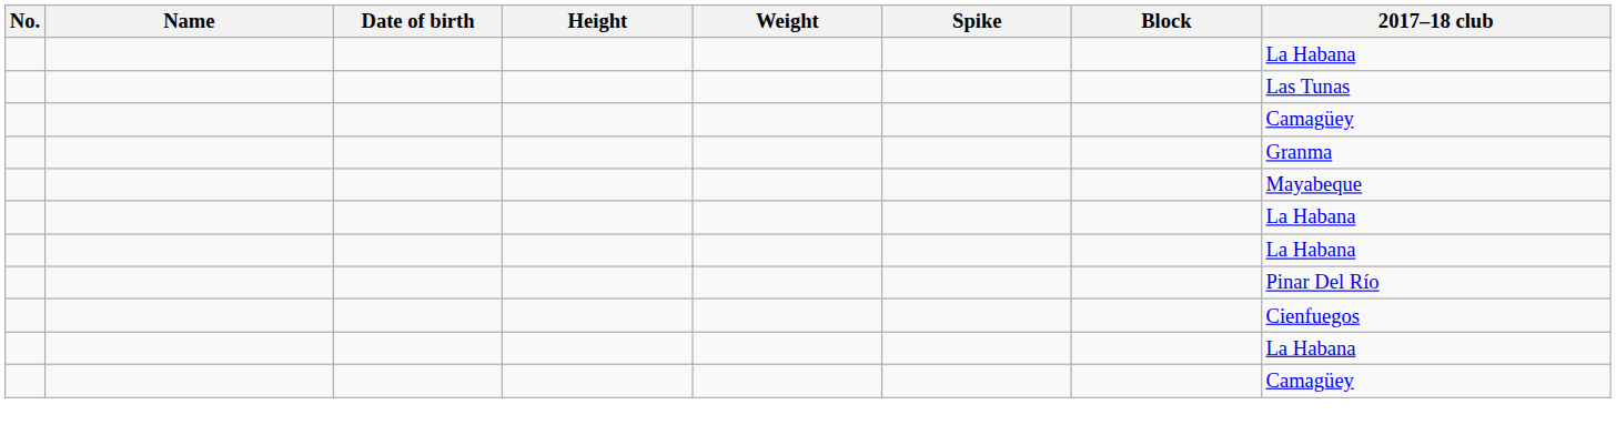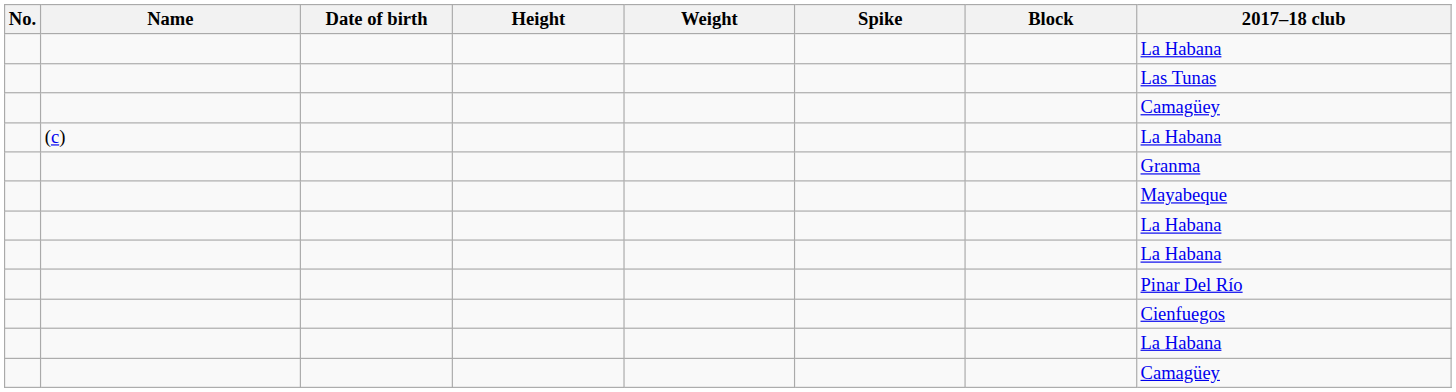 <table class="wikitable sortable" style="font-size:100%; text-align:center;">
 <tr>
 <th>No.</th>
 <th style="width:14em">Name</th>
 <th style="width:8em">Date of birth</th>
 <th style="width:9em">Height</th>
 <th style="width:9em">Weight</th>
 <th style="width:9em">Spike</th>
 <th style="width:9em">Block</th>
 <th style="width:17em">2017–18 club</th>
 </tr>
 <tr>
 <td></td>
 <td align=left></td>
 <td align=right></td>
 <td></td>
 <td></td>
 <td></td>
 <td></td>
 <td align=left> <a href='#'>La Habana</a></td>
 </tr>
 <tr>
 <td></td>
 <td align=left></td>
 <td align=right></td>
 <td></td>
 <td></td>
 <td></td>
 <td></td>
 <td align=left> <a href='#'>Las Tunas</a></td>
 </tr>
 <tr>
 <td></td>
 <td align=left></td>
 <td align=right></td>
 <td></td>
 <td></td>
 <td></td>
 <td></td>
 <td align=left> <a href='#'>Camagüey</a></td>
+</tr>
+<tr>
+<td></td>
+<td align=left> (<a href='#'>c</a>)</td>
+<td align=right></td>
+<td></td>
+<td></td>
+<td></td>
+<td></td>
+<td align=left> <a href='#'>La Habana</a></td>
 </tr>
 <tr>
 <td></td>
 <td align=left></td>
 <td align=right></td>
 <td></td>
 <td></td>
 <td></td>
 <td></td>
 <td align=left> <a href='#'>Granma</a></td>
 </tr>
 <tr>
 <td></td>
 <td align=left></td>
 <td align=right></td>
 <td></td>
 <td></td>
 <td></td>
 <td></td>
 <td align=left> <a href='#'>Mayabeque</a></td>
 </tr>
 <tr>
 <td></td>
 <td align=left></td>
 <td align=right></td>
 <td></td>
 <td></td>
 <td></td>
 <td></td>
 <td align=left> <a href='#'>La Habana</a></td>
 </tr>
 <tr>
 <td></td>
 <td align=left></td>
 <td align=right></td>
 <td></td>
 <td></td>
 <td></td>
 <td></td>
 <td align=left> <a href='#'>La Habana</a></td>
 </tr>
 <tr>
 <td></td>
 <td align=left></td>
 <td align=right></td>
 <td></td>
 <td></td>
 <td></td>
 <td></td>
 <td align=left> <a href='#'>Pinar Del Río</a></td>
 </tr>
 <tr>
 <td></td>
 <td align=left></td>
 <td align=right></td>
 <td></td>
 <td></td>
 <td></td>
 <td></td>
 <td align=left> <a href='#'>Cienfuegos</a></td>
 </tr>
 <tr>
 <td></td>
 <td align=left></td>
 <td align=right></td>
 <td></td>
 <td></td>
 <td></td>
 <td></td>
 <td align=left> <a href='#'>La Habana</a></td>
 </tr>
 <tr>
 <td></td>
 <td align=left></td>
 <td align=right></td>
 <td></td>
 <td></td>
 <td></td>
 <td></td>
 <td align=left> <a href='#'>Camagüey</a></td>
 </tr>
 </table>
